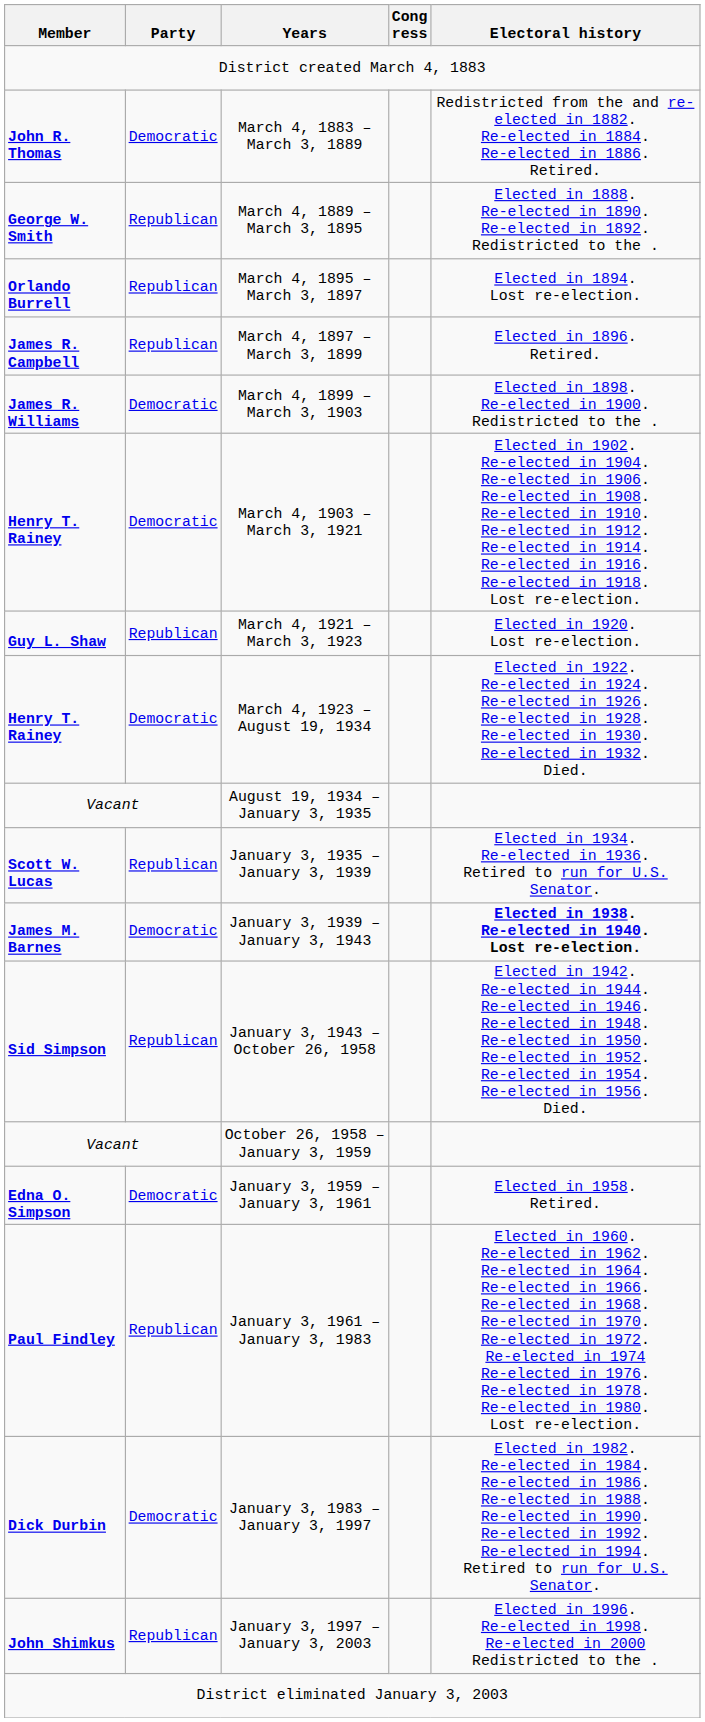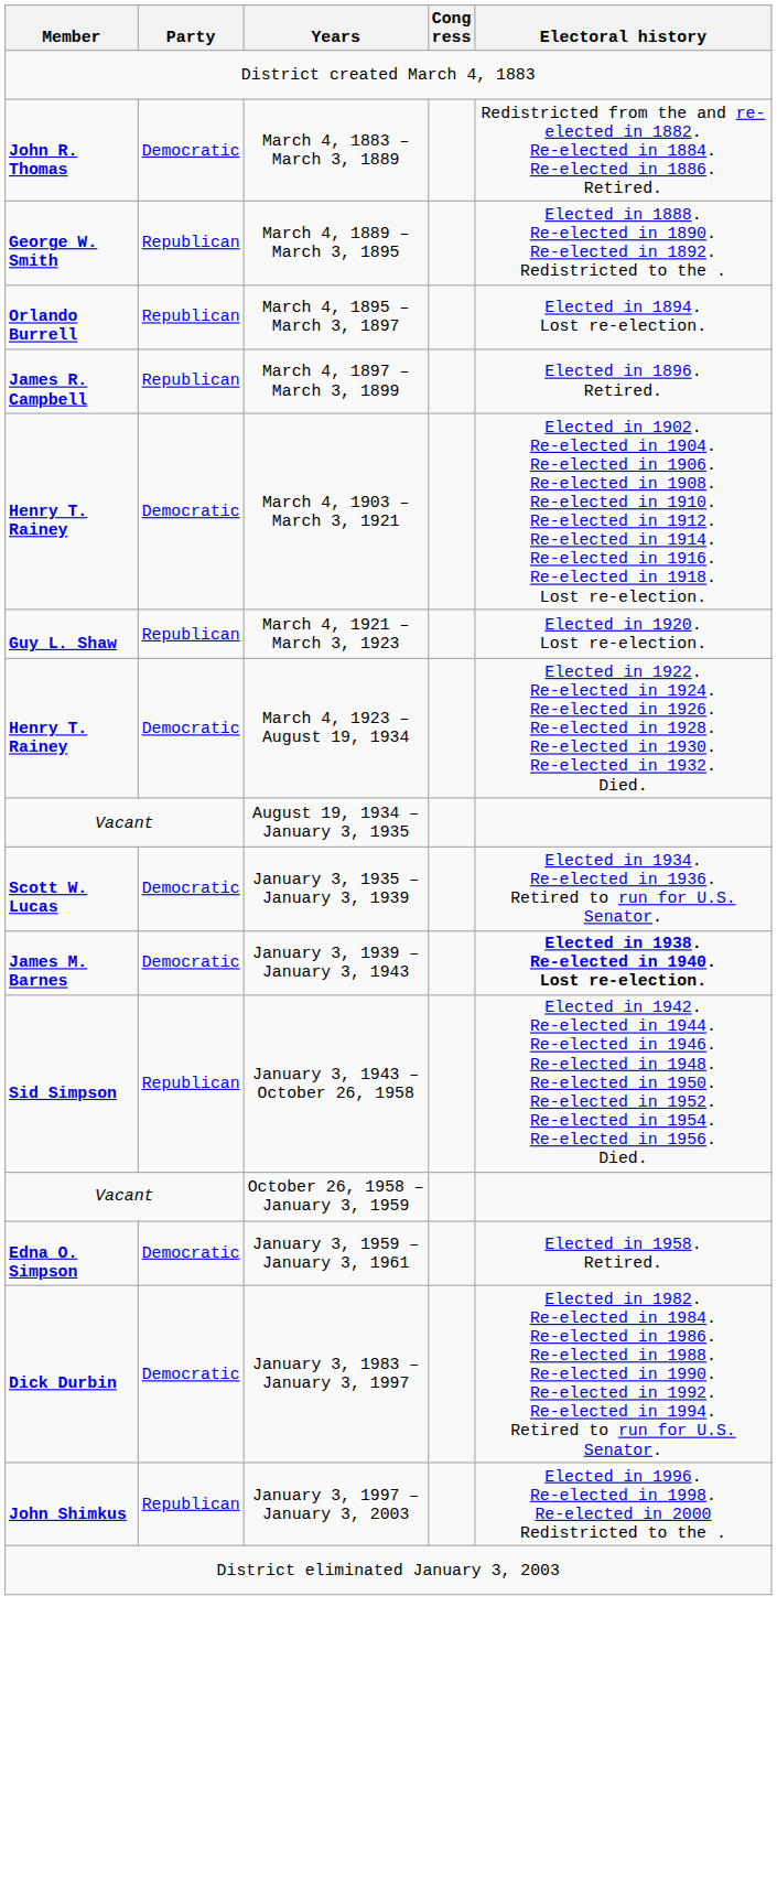 <table class=wikitable style="text-align:center">
 <tr valign=bottom>
 <th>Member</th>
 <th>Party</th>
 <th>Years</th>
 <th>Cong<br>ress</th>
 <th>Electoral history</th>
 </tr>
 <tr style="height:3em">
 <td colspan=5>District created March 4, 1883</td>
 </tr>
 <tr style="height:3em">
 <td align=left><br> <strong><a href='#'>John R. Thomas</a></strong><br></td>
 <td><a href='#'>Democratic</a></td>
 <td nowrap>March 4, 1883 –<br>March 3, 1889</td>
 <td></td>
 <td>Redistricted from the  and <a href='#'>re-elected in 1882</a>.<br><a href='#'>Re-elected in 1884</a>.<br><a href='#'>Re-elected in 1886</a>.<br>Retired.</td>
 </tr>
 <tr style="height:3em">
 <td align=left><br><strong><a href='#'>George W. Smith</a></strong><br></td>
 <td><a href='#'>Republican</a></td>
 <td nowrap>March 4, 1889 –<br>March 3, 1895</td>
 <td></td>
 <td><a href='#'>Elected in 1888</a>.<br><a href='#'>Re-elected in 1890</a>.<br><a href='#'>Re-elected in 1892</a>.<br>Redistricted to the .</td>
 </tr>
 <tr style="height:3em">
 <td align=left><br><strong><a href='#'>Orlando Burrell</a></strong><br></td>
 <td><a href='#'>Republican</a></td>
 <td nowrap>March 4, 1895 –<br>March 3, 1897</td>
 <td></td>
 <td><a href='#'>Elected in 1894</a>.<br>Lost re-election.</td>
 </tr>
 <tr style="height:3em">
 <td align=left><br><strong><a href='#'>James R. Campbell</a></strong><br></td>
 <td><a href='#'>Republican</a></td>
 <td nowrap>March 4, 1897 –<br>March 3, 1899</td>
 <td></td>
 <td><a href='#'>Elected in 1896</a>.<br>Retired.</td>
 </tr>
 <tr style="height:3em">
-<td align=left><br><strong><a href='#'>James R. Williams</a></strong><br></td>
-<td><a href='#'>Democratic</a></td>
-<td nowrap>March 4, 1899 –<br>March 3, 1903</td>
-<td></td>
-<td><a href='#'>Elected in 1898</a>.<br><a href='#'>Re-elected in 1900</a>.<br>Redistricted to the .</td>
-</tr>
-<tr style="height:3em">
 <td align=left><br><strong><a href='#'>Henry T. Rainey</a></strong><br></td>
 <td><a href='#'>Democratic</a></td>
 <td nowrap>March 4, 1903 –<br>March 3, 1921</td>
 <td></td>
 <td><a href='#'>Elected in 1902</a>.<br><a href='#'>Re-elected in 1904</a>.<br><a href='#'>Re-elected in 1906</a>.<br><a href='#'>Re-elected in 1908</a>.<br><a href='#'>Re-elected in 1910</a>.<br><a href='#'>Re-elected in 1912</a>.<br><a href='#'>Re-elected in 1914</a>.<br><a href='#'>Re-elected in 1916</a>.<br><a href='#'>Re-elected in 1918</a>.<br>Lost re-election.</td>
 </tr>
 <tr style="height:3em">
 <td align=left><br><strong><a href='#'>Guy L. Shaw</a></strong><br></td>
 <td><a href='#'>Republican</a></td>
 <td nowrap>March 4, 1921 –<br>March 3, 1923</td>
 <td></td>
 <td><a href='#'>Elected in 1920</a>.<br>Lost re-election.</td>
 </tr>
 <tr style="height:3em">
 <td align=left><br><strong><a href='#'>Henry T. Rainey</a></strong><br></td>
 <td><a href='#'>Democratic</a></td>
 <td nowrap>March 4, 1923 –<br>August 19, 1934</td>
 <td></td>
 <td><a href='#'>Elected in 1922</a>.<br><a href='#'>Re-elected in 1924</a>.<br><a href='#'>Re-elected in 1926</a>.<br><a href='#'>Re-elected in 1928</a>.<br><a href='#'>Re-elected in 1930</a>.<br><a href='#'>Re-elected in 1932</a>.<br>Died.</td>
 </tr>
 <tr style="height:3em">
 <td colspan=2><em>Vacant</em></td>
 <td nowrap>August 19, 1934 –<br>January 3, 1935</td>
 <td></td>
 <td></td>
 </tr>
 <tr style="height:3em">
 <td align=left><br><strong><a href='#'>Scott W. Lucas</a></strong><br></td>
-<td><a href='#'>Republican</a></td>
+<td><a href='#'>Democratic</a></td>
 <td nowrap>January 3, 1935 –<br>January 3, 1939</td>
 <td></td>
 <td><a href='#'>Elected in 1934</a>.<br><a href='#'>Re-elected in 1936</a>.<br>Retired to <a href='#'>run for U.S. Senator</a>.</td>
 </tr>
 <tr style="height:3em">
 <td align=left><br><strong><a href='#'>James M. Barnes</a></strong><br></td>
 <td><a href='#'>Democratic</a></td>
 <td nowrap>January 3, 1939 –<br>January 3, 1943</td>
 <td></td>
 <td><strong><a href='#'>Elected in 1938</a>.<br><a href='#'>Re-elected in 1940</a>.<br>Lost re-election.</strong></td>
 </tr>
 <tr style="height:3em">
 <td align=left><br><strong><a href='#'>Sid Simpson</a></strong><br></td>
 <td><a href='#'>Republican</a></td>
 <td nowrap>January 3, 1943 –<br>October 26, 1958</td>
 <td></td>
 <td><a href='#'>Elected in 1942</a>.<br><a href='#'>Re-elected in 1944</a>.<br><a href='#'>Re-elected in 1946</a>.<br><a href='#'>Re-elected in 1948</a>.<br><a href='#'>Re-elected in 1950</a>.<br><a href='#'>Re-elected in 1952</a>.<br><a href='#'>Re-elected in 1954</a>.<br><a href='#'>Re-elected in 1956</a>.<br>Died.</td>
 </tr>
 <tr style="height:3em">
 <td colspan=2><em>Vacant</em></td>
 <td nowrap>October 26, 1958 –<br>January 3, 1959</td>
 <td></td>
 <td></td>
 </tr>
 <tr style="height:3em">
 <td align=left><br><strong><a href='#'>Edna O. Simpson</a></strong><br></td>
 <td><a href='#'>Democratic</a></td>
 <td nowrap>January 3, 1959 –<br>January 3, 1961</td>
 <td></td>
 <td><a href='#'>Elected in 1958</a>.<br>Retired.</td>
 </tr>
 <tr style="height:3em">
-<td align=left><br><strong><a href='#'>Paul Findley</a></strong><br></td>
-<td><a href='#'>Republican</a></td>
-<td nowrap>January 3, 1961 –<br>January 3, 1983</td>
-<td></td>
-<td><a href='#'>Elected in 1960</a>.<br><a href='#'>Re-elected in 1962</a>.<br><a href='#'>Re-elected in 1964</a>.<br><a href='#'>Re-elected in 1966</a>.<br><a href='#'>Re-elected in 1968</a>.<br><a href='#'>Re-elected in 1970</a>.<br><a href='#'>Re-elected in 1972</a>.<br><a href='#'>Re-elected in 1974</a><br><a href='#'>Re-elected in 1976</a>.<br><a href='#'>Re-elected in 1978</a>.<br><a href='#'>Re-elected in 1980</a>.<br>Lost re-election.</td>
-</tr>
-<tr style="height:3em">
 <td align=left><br><strong><a href='#'>Dick Durbin</a></strong><br></td>
 <td><a href='#'>Democratic</a></td>
 <td nowrap>January 3, 1983 –<br>January 3, 1997</td>
 <td></td>
 <td><a href='#'>Elected in 1982</a>.<br><a href='#'>Re-elected in 1984</a>.<br><a href='#'>Re-elected in 1986</a>.<br><a href='#'>Re-elected in 1988</a>.<br><a href='#'>Re-elected in 1990</a>.<br><a href='#'>Re-elected in 1992</a>.<br><a href='#'>Re-elected in 1994</a>.<br>Retired to <a href='#'>run for U.S. Senator</a>.</td>
 </tr>
 <tr style="height:3em">
 <td align=left><br><strong><a href='#'>John Shimkus</a></strong><br></td>
 <td><a href='#'>Republican</a></td>
 <td nowrap>January 3, 1997 –<br>January 3, 2003</td>
 <td></td>
 <td><a href='#'>Elected in 1996</a>.<br><a href='#'>Re-elected in 1998</a>.<br><a href='#'>Re-elected in 2000</a><br>Redistricted to the .</td>
 </tr>
 <tr style="height:3em">
 <td colspan=5>District eliminated January 3, 2003</td>
 </tr>
 </table>
